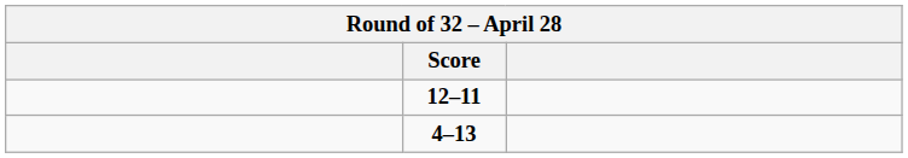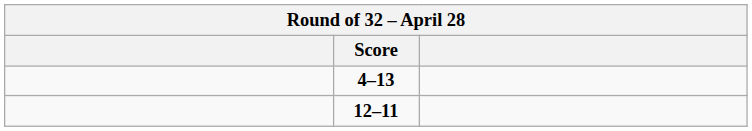 <table class="wikitable" style="text-align: center; font-size:90% ">
 <tr>
 <th colspan=3>Round of 32 – April 28</th>
 </tr>
 <tr>
 <th align="right" width="250"></th>
 <th width="60">Score</th>
 <th align="left" width="250"></th>
 </tr>
 <tr>
+<td align=left></td>
+<td align=center><strong>4–13</strong></td>
+<td align=left><strong></strong></td>
+</tr>
+<tr>
 <td align=left><strong></strong></td>
 <td align=center><strong>12–11</strong></td>
 <td align=left></td>
 </tr>
-<tr>
-<td align=left></td>
-<td align=center><strong>4–13</strong></td>
-<td align=left><strong></strong></td>
-</tr>
 </table>
